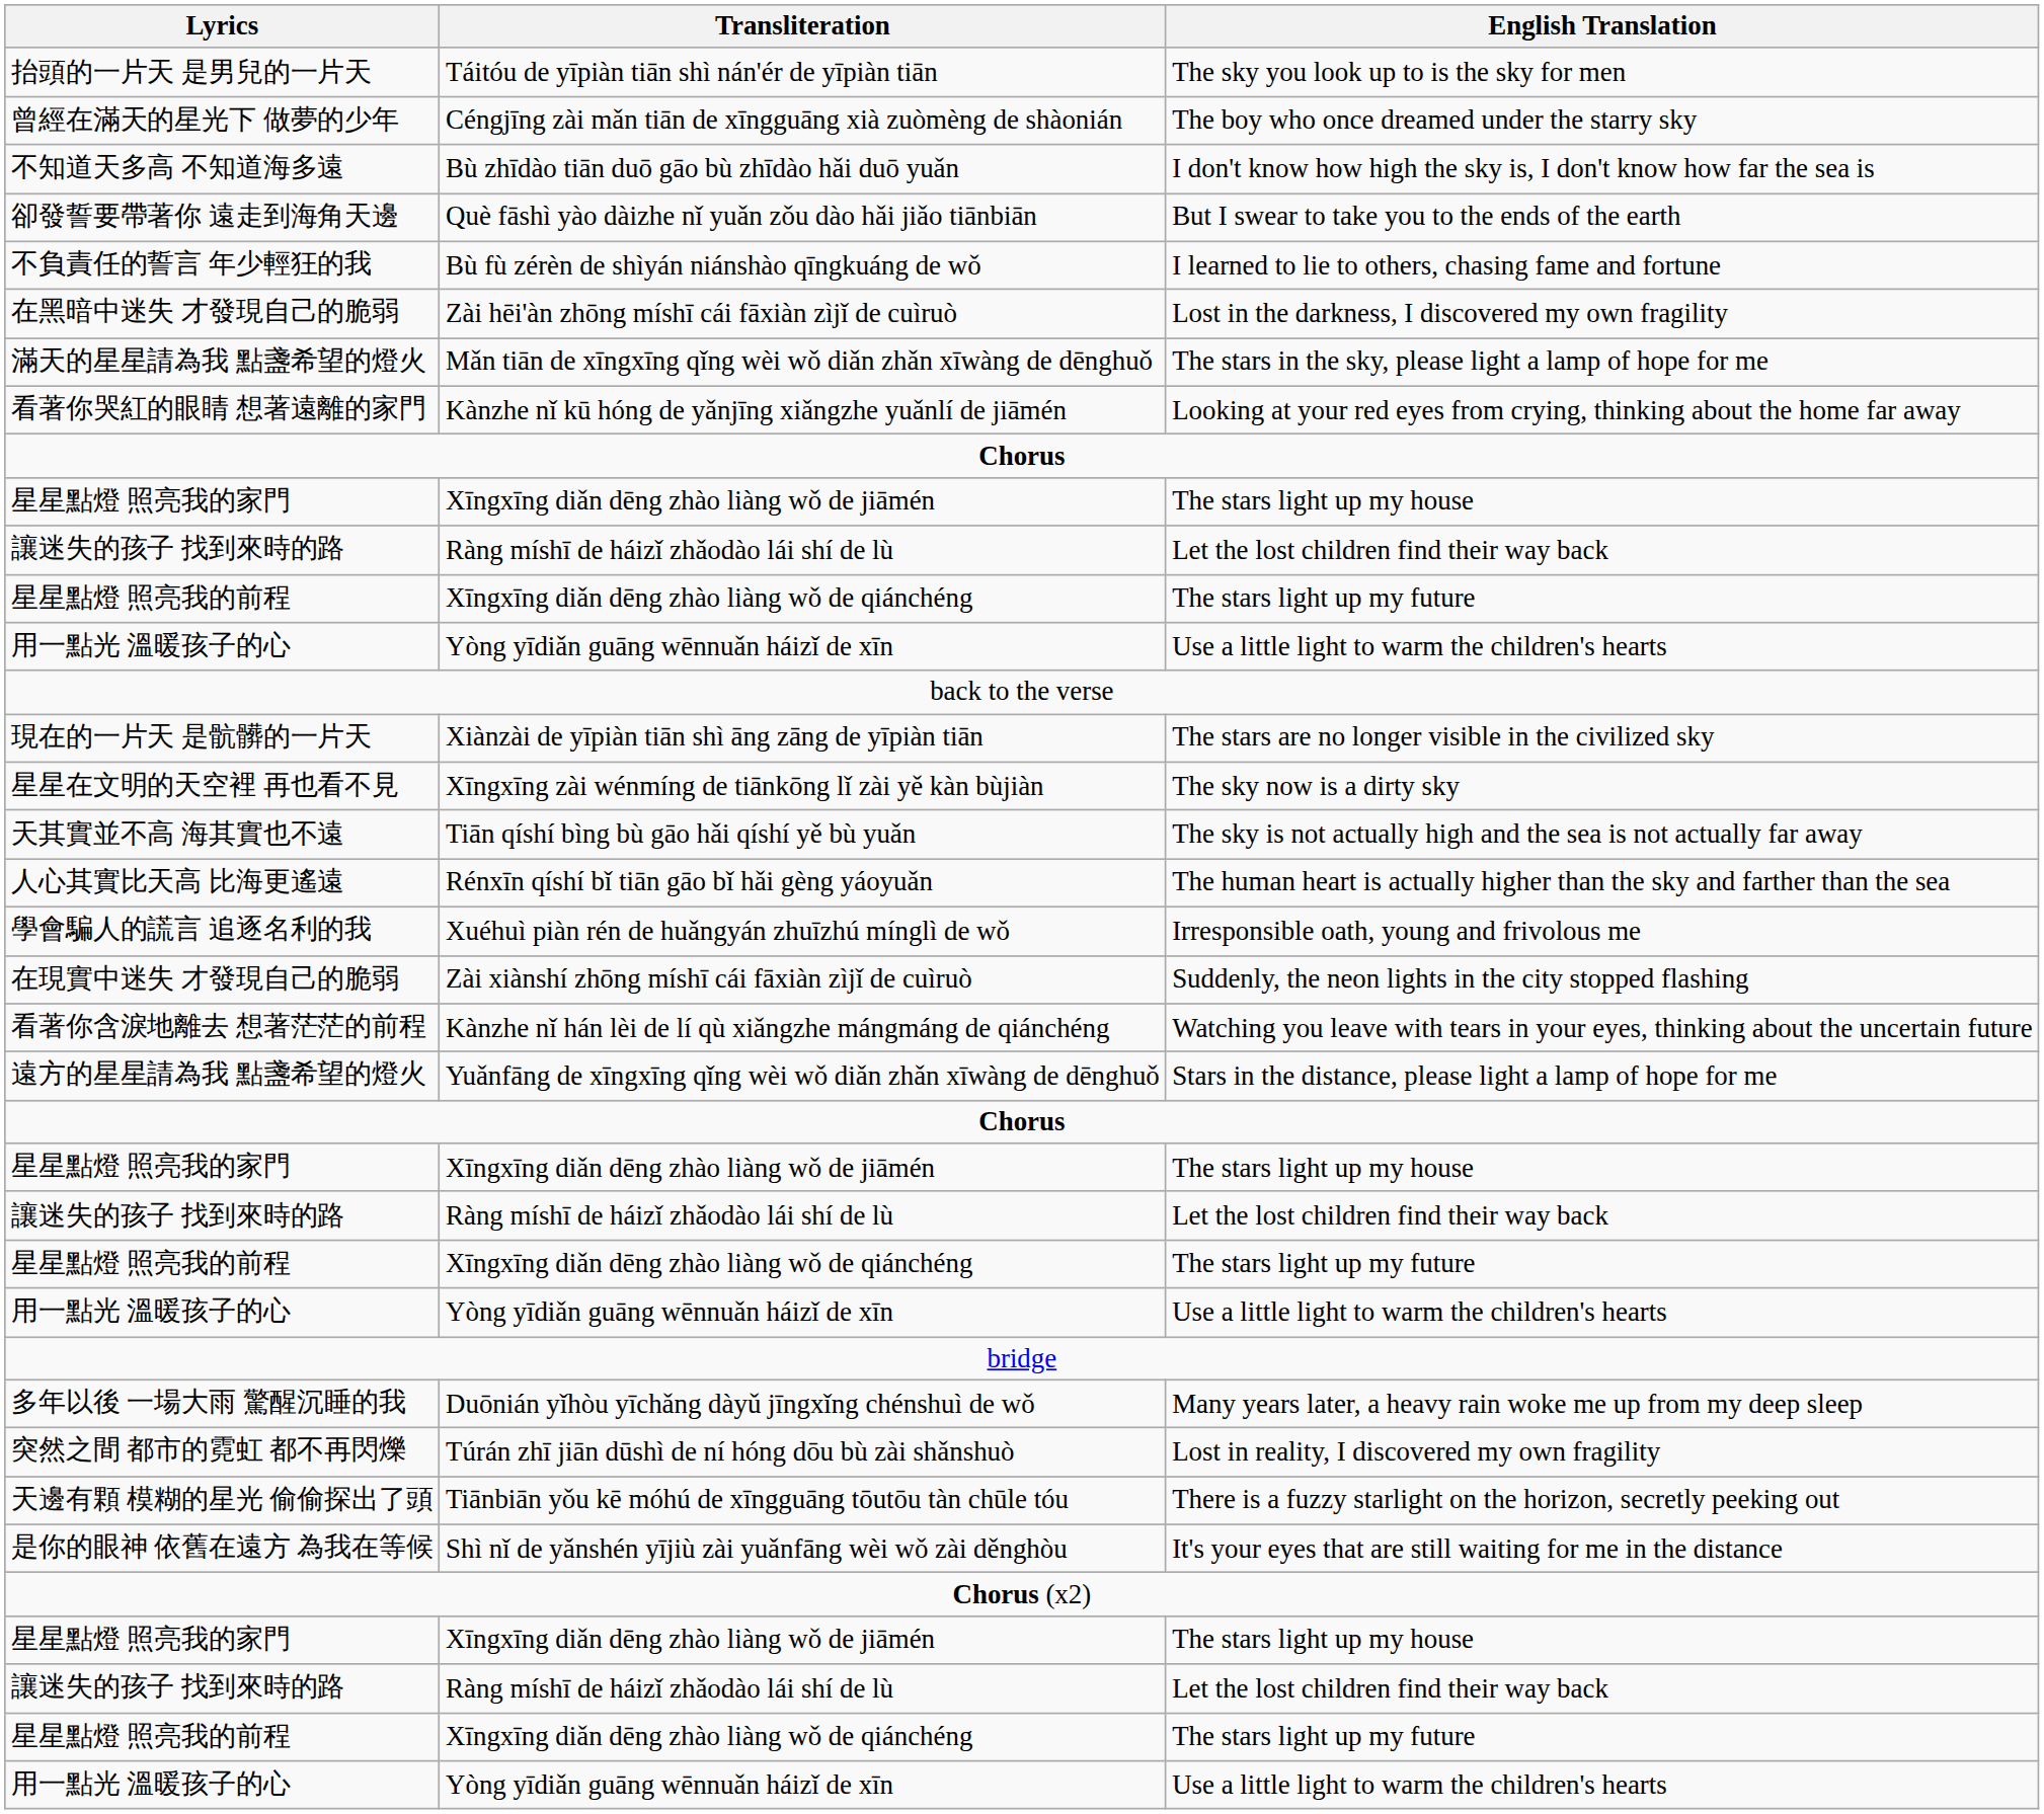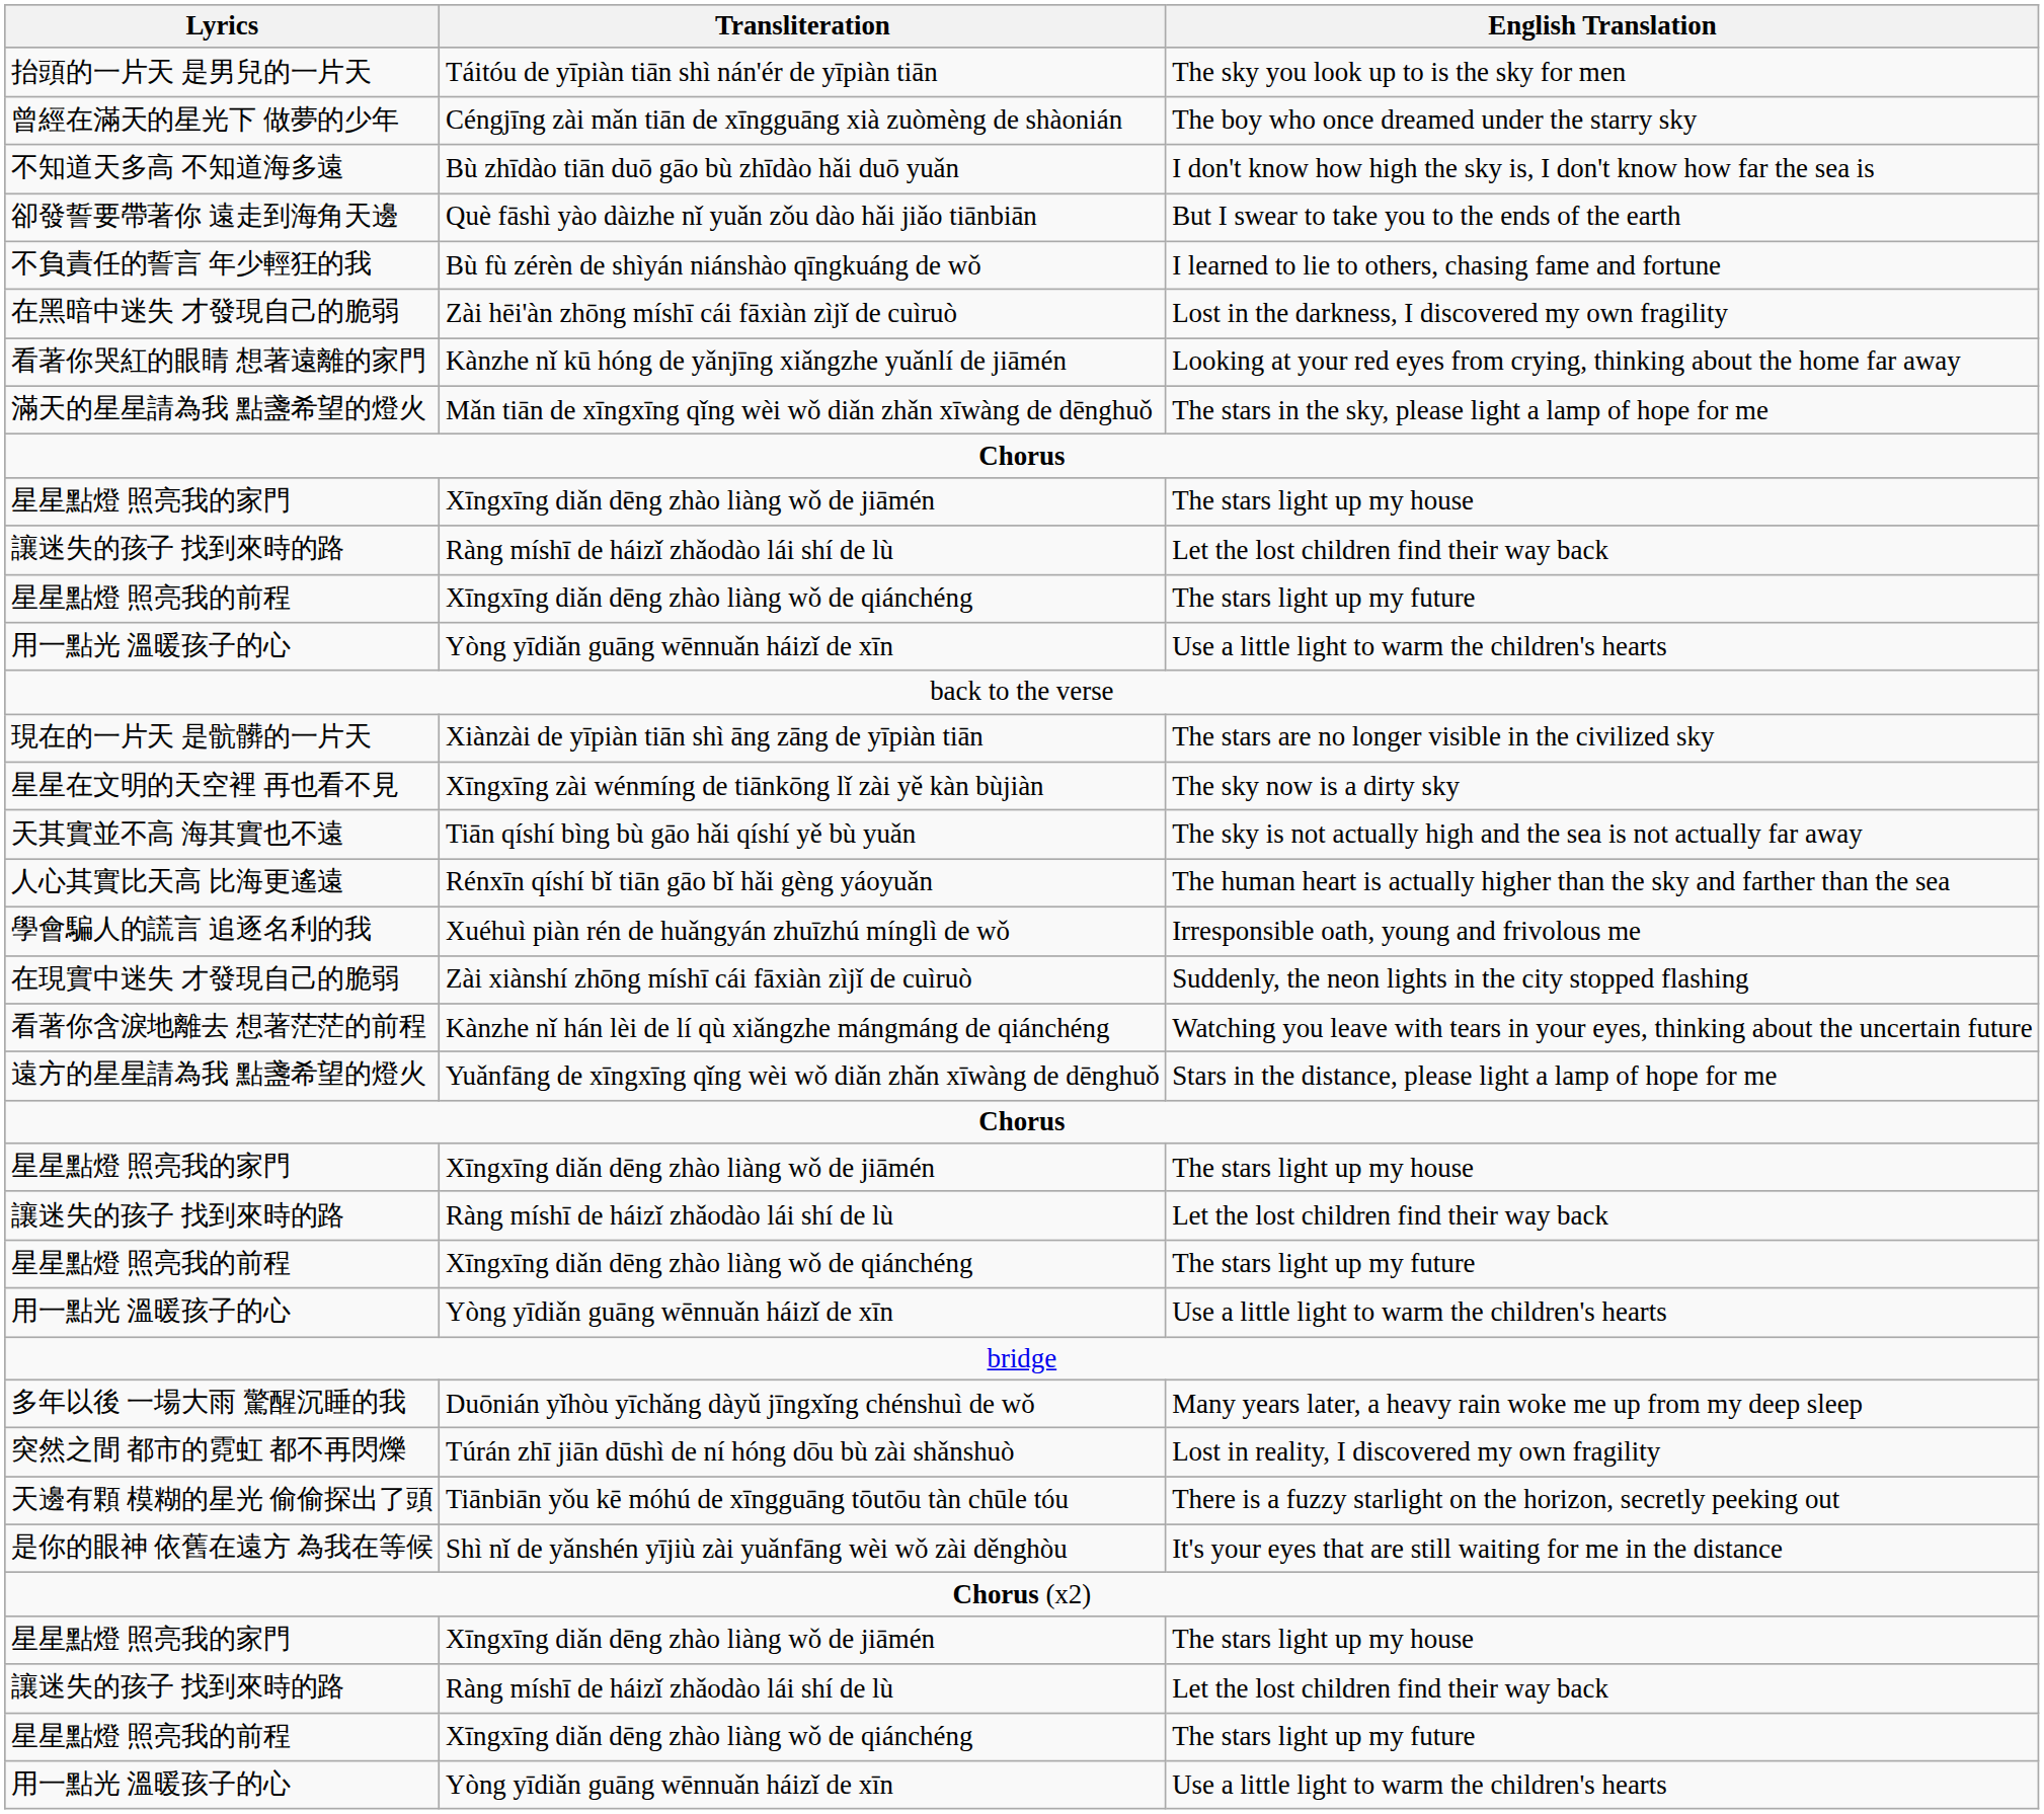 <table class="wikitable">
 <tr>
 <th>Lyrics</th>
 <th>Transliteration</th>
 <th>English Translation</th>
 </tr>
 <tr>
 <td>抬頭的一片天 是男兒的一片天</td>
 <td>Táitóu de yīpiàn tiān shì nán'ér de yīpiàn tiān</td>
 <td>The sky you look up to is the sky for men</td>
 </tr>
 <tr>
 <td>曾經在滿天的星光下 做夢的少年</td>
 <td>Céngjīng zài mǎn tiān de xīngguāng xià zuòmèng de shàonián</td>
 <td>The boy who once dreamed under the starry sky</td>
 </tr>
 <tr>
 <td>不知道天多高 不知道海多遠</td>
 <td>Bù zhīdào tiān duō gāo bù zhīdào hǎi duō yuǎn</td>
 <td>I don't know how high the sky is, I don't know how far the sea is</td>
 </tr>
 <tr>
 <td>卻發誓要帶著你 遠走到海角天邊</td>
 <td>Què fāshì yào dàizhe nǐ yuǎn zǒu dào hǎi jiǎo tiānbiān</td>
 <td>But I swear to take you to the ends of the earth</td>
 </tr>
 <tr>
 <td>不負責任的誓言 年少輕狂的我</td>
 <td>Bù fù zérèn de shìyán niánshào qīngkuáng de wǒ</td>
 <td>I learned to lie to others, chasing fame and fortune</td>
 </tr>
 <tr>
 <td>在黑暗中迷失 才發現自己的脆弱</td>
 <td>Zài hēi'àn zhōng míshī cái fāxiàn zìjǐ de cuìruò</td>
 <td>Lost in the darkness, I discovered my own fragility</td>
 </tr>
 <tr>
+<td>看著你哭紅的眼睛 想著遠離的家門</td>
+<td>Kànzhe nǐ kū hóng de yǎnjīng xiǎngzhe yuǎnlí de jiāmén</td>
+<td>Looking at your red eyes from crying, thinking about the home far away</td>
+</tr>
+<tr>
 <td>滿天的星星請為我 點盞希望的燈火</td>
 <td>Mǎn tiān de xīngxīng qǐng wèi wǒ diǎn zhǎn xīwàng de dēnghuǒ</td>
 <td>The stars in the sky, please light a lamp of hope for me</td>
-</tr>
-<tr>
-<td>看著你哭紅的眼睛 想著遠離的家門</td>
-<td>Kànzhe nǐ kū hóng de yǎnjīng xiǎngzhe yuǎnlí de jiāmén</td>
-<td>Looking at your red eyes from crying, thinking about the home far away</td>
 </tr>
 <tr>
 <td colspan="3" style="text-align: center;"><strong>Chorus</strong></td>
 </tr>
 <tr>
 <td>星星點燈 照亮我的家門</td>
 <td>Xīngxīng diǎn dēng zhào liàng wǒ de jiāmén</td>
 <td>The stars light up my house</td>
 </tr>
 <tr>
 <td>讓迷失的孩子 找到來時的路</td>
 <td>Ràng míshī de háizǐ zhǎodào lái shí de lù</td>
 <td>Let the lost children find their way back</td>
 </tr>
 <tr>
 <td>星星點燈 照亮我的前程</td>
 <td>Xīngxīng diǎn dēng zhào liàng wǒ de qiánchéng</td>
 <td>The stars light up my future</td>
 </tr>
 <tr>
 <td>用一點光 溫暖孩子的心</td>
 <td>Yòng yīdiǎn guāng wēnnuǎn háizǐ de xīn</td>
 <td>Use a little light to warm the children's hearts</td>
 </tr>
 <tr>
 <td colspan="3" style="text-align: center;">back to the verse</td>
 </tr>
 <tr>
 <td>現在的一片天 是骯髒的一片天</td>
 <td>Xiànzài de yīpiàn tiān shì āng zāng de yīpiàn tiān</td>
 <td>The stars are no longer visible in the civilized sky</td>
 </tr>
 <tr>
 <td>星星在文明的天空裡 再也看不見</td>
 <td>Xīngxīng zài wénmíng de tiānkōng lǐ zài yě kàn bùjiàn</td>
 <td>The sky now is a dirty sky</td>
 </tr>
 <tr>
 <td>天其實並不高 海其實也不遠</td>
 <td>Tiān qíshí bìng bù gāo hǎi qíshí yě bù yuǎn</td>
 <td>The sky is not actually high and the sea is not actually far away</td>
 </tr>
 <tr>
 <td>人心其實比天高 比海更遙遠</td>
 <td>Rénxīn qíshí bǐ tiān gāo bǐ hǎi gèng yáoyuǎn</td>
 <td>The human heart is actually higher than the sky and farther than the sea</td>
 </tr>
 <tr>
 <td>學會騙人的謊言 追逐名利的我</td>
 <td>Xuéhuì piàn rén de huǎngyán zhuīzhú mínglì de wǒ</td>
 <td>Irresponsible oath, young and frivolous me</td>
 </tr>
 <tr>
 <td>在現實中迷失 才發現自己的脆弱</td>
 <td>Zài xiànshí zhōng míshī cái fāxiàn zìjǐ de cuìruò</td>
 <td>Suddenly, the neon lights in the city stopped flashing</td>
 </tr>
 <tr>
 <td>看著你含淚地離去 想著茫茫的前程</td>
 <td>Kànzhe nǐ hán lèi de lí qù xiǎngzhe mángmáng de qiánchéng</td>
 <td>Watching you leave with tears in your eyes, thinking about the uncertain future</td>
 </tr>
 <tr>
 <td>遠方的星星請為我 點盞希望的燈火</td>
 <td>Yuǎnfāng de xīngxīng qǐng wèi wǒ diǎn zhǎn xīwàng de dēnghuǒ</td>
 <td>Stars in the distance, please light a lamp of hope for me</td>
 </tr>
 <tr>
 <td colspan="3" style="text-align: center;"><strong>Chorus</strong></td>
 </tr>
 <tr>
 <td>星星點燈 照亮我的家門</td>
 <td>Xīngxīng diǎn dēng zhào liàng wǒ de jiāmén</td>
 <td>The stars light up my house</td>
 </tr>
 <tr>
 <td>讓迷失的孩子 找到來時的路</td>
 <td>Ràng míshī de háizǐ zhǎodào lái shí de lù</td>
 <td>Let the lost children find their way back</td>
 </tr>
 <tr>
 <td>星星點燈 照亮我的前程</td>
 <td>Xīngxīng diǎn dēng zhào liàng wǒ de qiánchéng</td>
 <td>The stars light up my future</td>
 </tr>
 <tr>
 <td>用一點光 溫暖孩子的心</td>
 <td>Yòng yīdiǎn guāng wēnnuǎn háizǐ de xīn</td>
 <td>Use a little light to warm the children's hearts</td>
 </tr>
 <tr>
 <td colspan="3" style="text-align: center;"><a href='#'>bridge</a></td>
 </tr>
 <tr>
 <td>多年以後 一場大雨 驚醒沉睡的我</td>
 <td>Duōnián yǐhòu yīchǎng dàyǔ jīngxǐng chénshuì de wǒ</td>
 <td>Many years later, a heavy rain woke me up from my deep sleep</td>
 </tr>
 <tr>
 <td>突然之間 都市的霓虹 都不再閃爍</td>
 <td>Túrán zhī jiān dūshì de ní hóng dōu bù zài shǎnshuò</td>
 <td>Lost in reality, I discovered my own fragility</td>
 </tr>
 <tr>
 <td>天邊有顆 模糊的星光 偷偷探出了頭</td>
 <td>Tiānbiān yǒu kē móhú de xīngguāng tōutōu tàn chūle tóu</td>
 <td>There is a fuzzy starlight on the horizon, secretly peeking out</td>
 </tr>
 <tr>
 <td>是你的眼神 依舊在遠方 為我在等候</td>
 <td>Shì nǐ de yǎnshén yījiù zài yuǎnfāng wèi wǒ zài děnghòu</td>
 <td>It's your eyes that are still waiting for me in the distance</td>
 </tr>
 <tr>
 <td colspan="3" style="text-align: center;"><strong>Chorus</strong> (x2)</td>
 </tr>
 <tr>
 <td>星星點燈 照亮我的家門</td>
 <td>Xīngxīng diǎn dēng zhào liàng wǒ de jiāmén</td>
 <td>The stars light up my house</td>
 </tr>
 <tr>
 <td>讓迷失的孩子 找到來時的路</td>
 <td>Ràng míshī de háizǐ zhǎodào lái shí de lù</td>
 <td>Let the lost children find their way back</td>
 </tr>
 <tr>
 <td>星星點燈 照亮我的前程</td>
 <td>Xīngxīng diǎn dēng zhào liàng wǒ de qiánchéng</td>
 <td>The stars light up my future</td>
 </tr>
 <tr>
 <td>用一點光 溫暖孩子的心</td>
 <td>Yòng yīdiǎn guāng wēnnuǎn háizǐ de xīn</td>
 <td>Use a little light to warm the children's hearts</td>
 </tr>
 </table>
